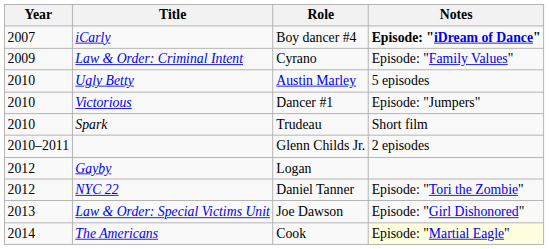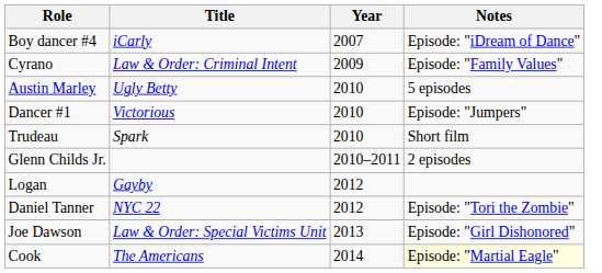 <table class="wikitable sortable">
 <tr>
+<th>Role</th>
+<th>Title</th>
 <th>Year</th>
-<th>Title</th>
-<th>Role</th>
 <th class="unsortable">Notes</th>
 </tr>
 <tr>
+<td>Boy dancer #4</td>
+<td><em><a href='#'>iCarly</a></em></td>
 <td>2007</td>
-<td><em><a href='#'>iCarly</a></em></td>
-<td>Boy dancer #4</td>
-<td><strong>Episode: "<a href='#'>iDream of Dance</a>"</strong></td>
+<td>Episode: "<a href='#'>iDream of Dance</a>"</td>
 </tr>
 <tr>
+<td>Cyrano</td>
+<td><em><a href='#'>Law & Order: Criminal Intent</a></em></td>
 <td>2009</td>
-<td><em><a href='#'>Law & Order: Criminal Intent</a></em></td>
-<td>Cyrano</td>
 <td>Episode: "<a href='#'>Family Values</a>"</td>
 </tr>
 <tr>
+<td><a href='#'>Austin Marley</a></td>
+<td><em><a href='#'>Ugly Betty</a></em></td>
 <td>2010</td>
-<td><em><a href='#'>Ugly Betty</a></em></td>
-<td><a href='#'>Austin Marley</a></td>
 <td>5 episodes</td>
 </tr>
 <tr>
+<td>Dancer #1</td>
+<td><em><a href='#'>Victorious</a></em></td>
 <td>2010</td>
-<td><em><a href='#'>Victorious</a></em></td>
-<td>Dancer #1</td>
 <td>Episode: "Jumpers"</td>
 </tr>
 <tr>
+<td>Trudeau</td>
+<td><em>Spark</em></td>
 <td>2010</td>
-<td><em>Spark</em></td>
-<td>Trudeau</td>
 <td>Short film</td>
 </tr>
 <tr>
+<td>Glenn Childs Jr.</td>
+<td><em></em></td>
 <td>2010–2011</td>
-<td><em></em></td>
-<td>Glenn Childs Jr.</td>
 <td>2 episodes</td>
 </tr>
 <tr>
+<td>Logan</td>
+<td><em><a href='#'>Gayby</a></em></td>
 <td>2012</td>
-<td><em><a href='#'>Gayby</a></em></td>
-<td>Logan</td>
 <td></td>
 </tr>
 <tr>
+<td>Daniel Tanner</td>
+<td><em><a href='#'>NYC 22</a></em></td>
 <td>2012</td>
-<td><em><a href='#'>NYC 22</a></em></td>
-<td>Daniel Tanner</td>
 <td>Episode: "<a href='#'>Tori the Zombie</a>"</td>
 </tr>
 <tr>
+<td>Joe Dawson</td>
+<td><em><a href='#'>Law & Order: Special Victims Unit</a></em></td>
 <td>2013</td>
-<td><em><a href='#'>Law & Order: Special Victims Unit</a></em></td>
-<td>Joe Dawson</td>
 <td>Episode: "<a href='#'>Girl Dishonored</a>"</td>
 </tr>
 <tr>
+<td>Cook</td>
+<td><em><a href='#'>The Americans</a></em></td>
 <td>2014</td>
-<td><em><a href='#'>The Americans</a></em></td>
-<td>Cook</td>
 <td style="background: lightyellow;">Episode: "<a href='#'>Martial Eagle</a>"</td>
 </tr>
 </table>
